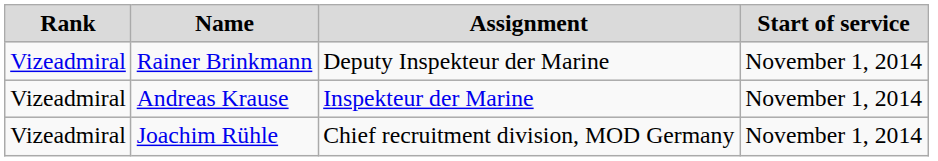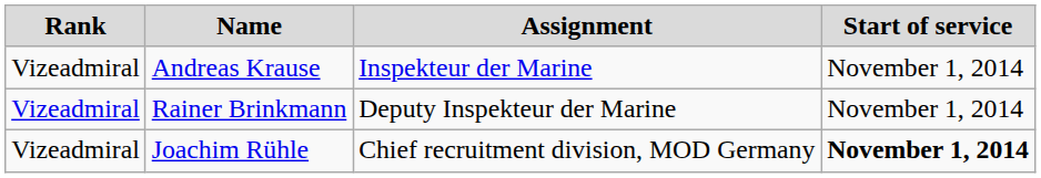 <table class="wikitable">
 <tr>
 <th style="background:#dadada">Rank</th>
 <th style="background:#dadada">Name</th>
 <th style="background:#dadada">Assignment</th>
 <th style="background:#dadada">Start of service</th>
+</tr>
+<tr>
+<td>Vizeadmiral</td>
+<td><a href='#'>Andreas Krause</a></td>
+<td><a href='#'>Inspekteur der Marine</a></td>
+<td>November 1, 2014</td>
 </tr>
 <tr>
 <td><a href='#'>Vizeadmiral</a></td>
 <td><a href='#'>Rainer Brinkmann</a></td>
 <td>Deputy Inspekteur der Marine</td>
 <td>November 1, 2014</td>
 </tr>
 <tr>
 <td>Vizeadmiral</td>
-<td><a href='#'>Andreas Krause</a></td>
-<td><a href='#'>Inspekteur der Marine</a></td>
-<td>November 1, 2014</td>
-</tr>
-<tr>
-<td>Vizeadmiral</td>
 <td><a href='#'>Joachim Rühle</a></td>
 <td>Chief recruitment division, MOD Germany</td>
-<td>November 1, 2014</td>
+<td><strong>November 1, 2014</strong></td>
 </tr>
 </table>
